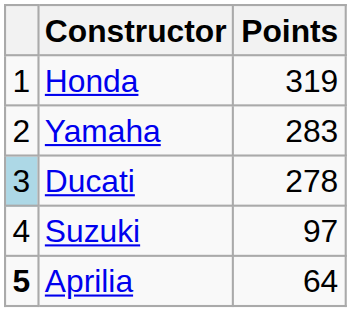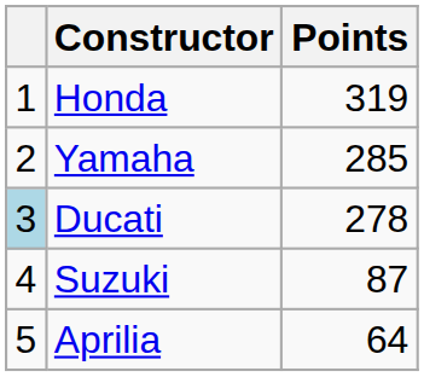 <table class="wikitable" style="font-size: 95%;">
 <tr>
 <th></th>
 <th>Constructor</th>
 <th>Points</th>
 </tr>
 <tr>
 <td align=center>1</td>
 <td> <a href='#'>Honda</a></td>
 <td align=right>319</td>
 </tr>
 <tr>
 <td align=center>2</td>
 <td> <a href='#'>Yamaha</a></td>
-<td align=right>283</td>
+<td align=right>285</td>
 </tr>
 <tr>
 <td align=center style="background: lightblue;">3</td>
 <td> <a href='#'>Ducati</a></td>
 <td align=right>278</td>
 </tr>
 <tr>
 <td align=center>4</td>
 <td> <a href='#'>Suzuki</a></td>
-<td align=right>97</td>
+<td align=right>87</td>
 </tr>
 <tr>
-<td align=center><strong>5</strong></td>
+<td align=center>5</td>
 <td> <a href='#'>Aprilia</a></td>
 <td align=right>64</td>
 </tr>
 </table>
